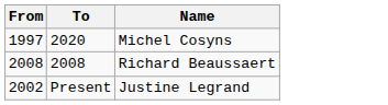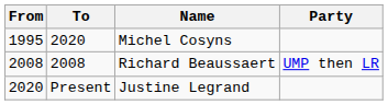 <table class="wikitable">
 <tr>
 <th>From</th>
 <th>To</th>
 <th>Name</th>
+<th>Party</th>
 </tr>
 <tr>
-<td>1997</td>
+<td>1995</td>
 <td>2020</td>
 <td>Michel Cosyns</td>
+<td></td>
 </tr>
 <tr>
 <td>2008</td>
 <td>2008</td>
 <td>Richard Beaussaert</td>
+<td><a href='#'>UMP</a> then <a href='#'>LR</a></td>
 </tr>
 <tr>
-<td>2002</td>
+<td>2020</td>
 <td>Present</td>
 <td>Justine Legrand</td>
+<td></td>
 </tr>
 </table>
